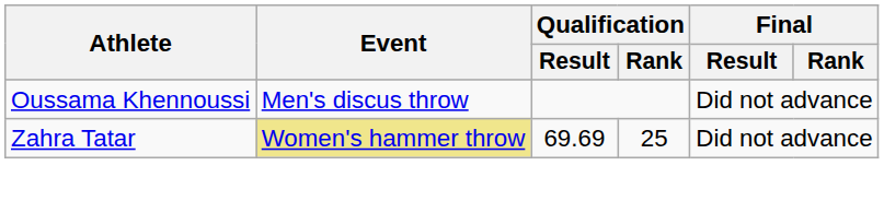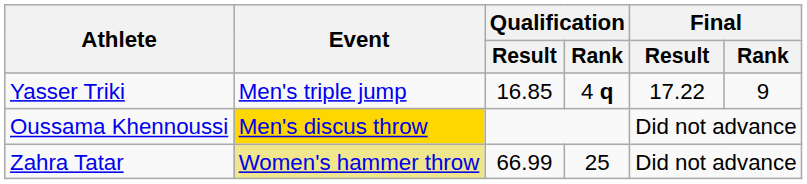 <table class=wikitable style="font-size:90%">
 <tr>
 <th rowspan="2">Athlete</th>
 <th rowspan="2">Event</th>
 <th colspan="2">Qualification</th>
 <th colspan="2">Final</th>
 </tr>
 <tr style="font-size:95%">
 <th>Result</th>
 <th>Rank</th>
 <th>Result</th>
 <th>Rank</th>
 </tr>
 <tr align=center>
+<td align=left><a href='#'>Yasser Triki</a></td>
+<td align=left><a href='#'>Men's triple jump</a></td>
+<td>16.85</td>
+<td>4 <strong>q</strong></td>
+<td>17.22</td>
+<td>9</td>
+</tr>
+<tr align=center>
 <td align=left><a href='#'>Oussama Khennoussi</a></td>
-<td align=left><a href='#'>Men's discus throw</a></td>
+<td align=left style="background: gold;"><a href='#'>Men's discus throw</a></td>
 <td colspan=2></td>
 <td colspan=2>Did not advance</td>
 </tr>
 <tr align=center>
 <td align=left><a href='#'>Zahra Tatar</a></td>
 <td align=left style="background: khaki;"><a href='#'>Women's hammer throw</a></td>
-<td>69.69</td>
+<td>66.99</td>
 <td>25</td>
 <td colspan=2>Did not advance</td>
 </tr>
 </table>
